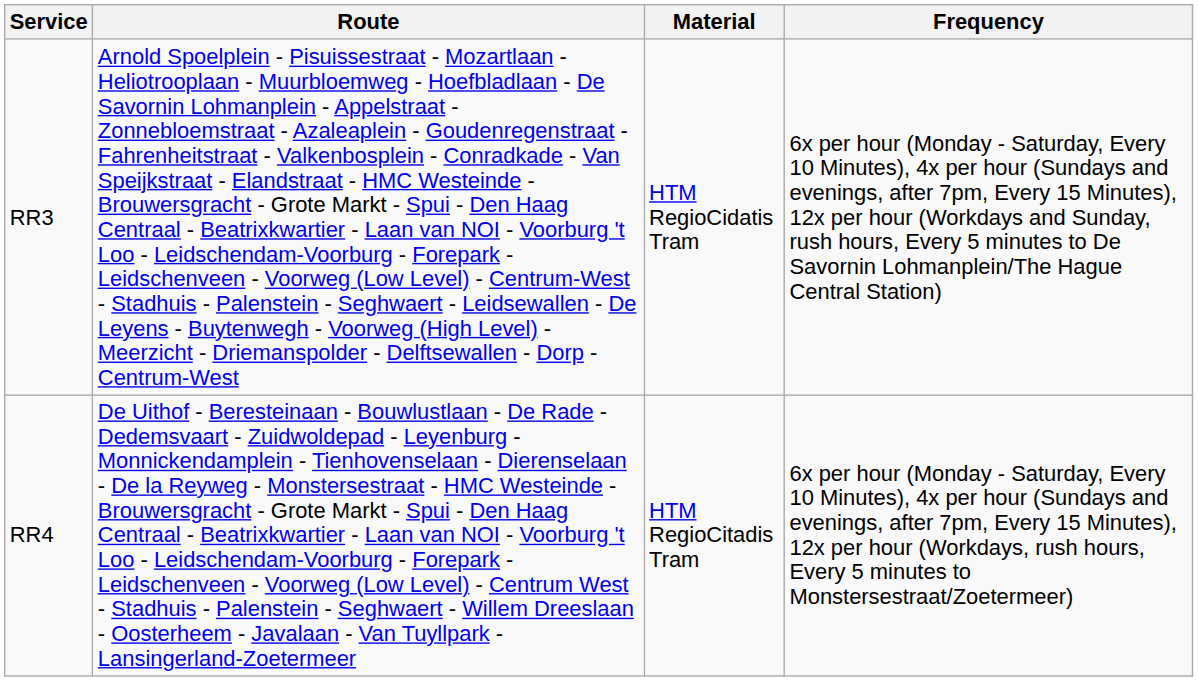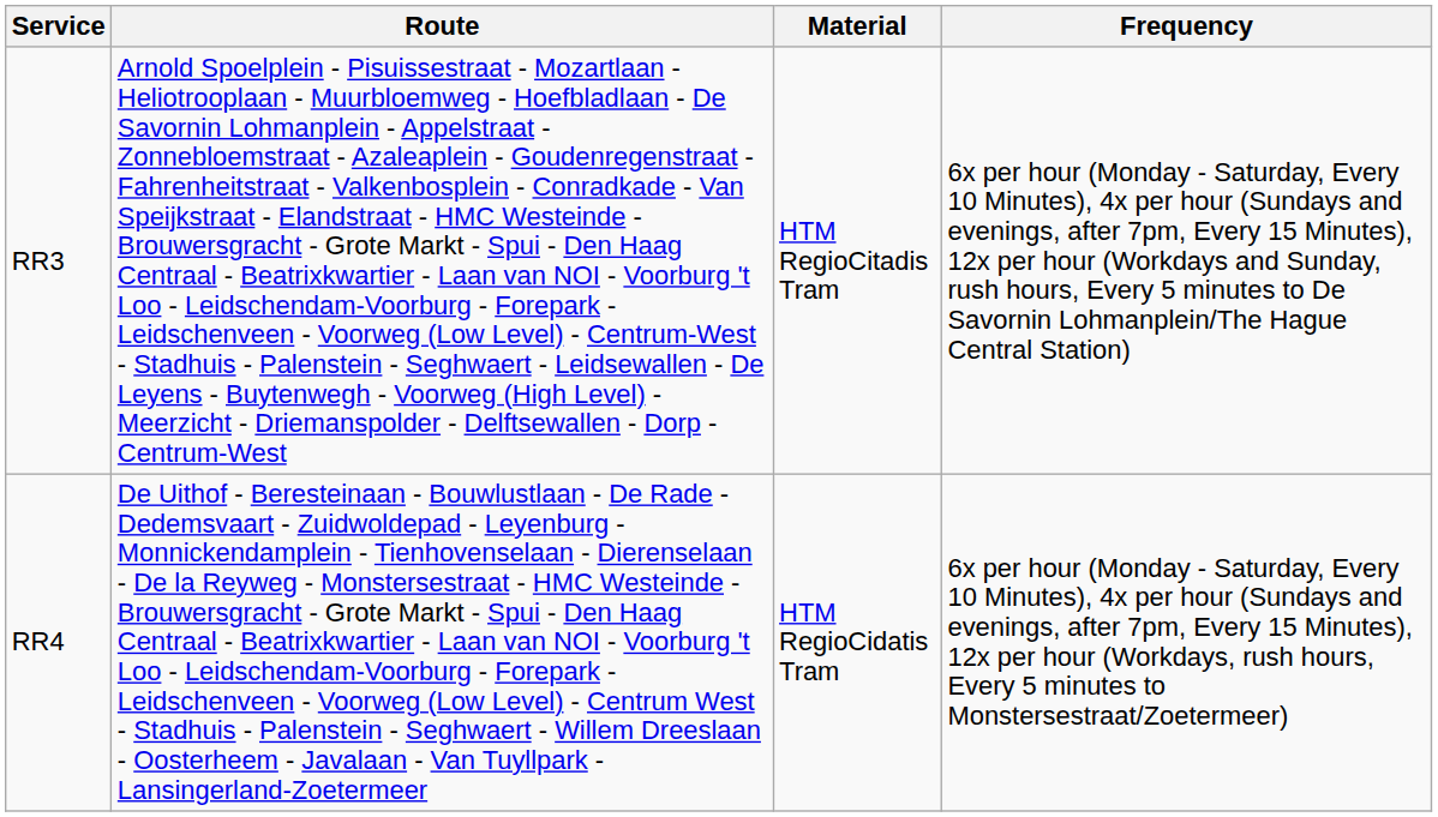 <table class="wikitable vatop">
 <tr>
 <th>Service</th>
 <th>Route</th>
 <th>Material</th>
 <th>Frequency</th>
 </tr>
 <tr>
 <td>RR3</td>
 <td><a href='#'>Arnold Spoelplein</a> - <a href='#'>Pisuissestraat</a> - <a href='#'>Mozartlaan</a> - <a href='#'>Heliotrooplaan</a> - <a href='#'>Muurbloemweg</a> - <a href='#'>Hoefbladlaan</a> - <a href='#'>De Savornin Lohmanplein</a> - <a href='#'>Appelstraat</a> - <a href='#'>Zonnebloemstraat</a> - <a href='#'>Azaleaplein</a> - <a href='#'>Goudenregenstraat</a> - <a href='#'>Fahrenheitstraat</a> - <a href='#'>Valkenbosplein</a> - <a href='#'>Conradkade</a> - <a href='#'>Van Speijkstraat</a> - <a href='#'>Elandstraat</a> - <a href='#'>HMC Westeinde</a> - <a href='#'>Brouwersgracht</a> - Grote Markt - <a href='#'>Spui</a> - <a href='#'>Den Haag Centraal</a> - <a href='#'>Beatrixkwartier</a> - <a href='#'>Laan van NOI</a> - <a href='#'>Voorburg 't Loo</a> - <a href='#'>Leidschendam-Voorburg</a> - <a href='#'>Forepark</a> - <a href='#'>Leidschenveen</a> - <a href='#'>Voorweg (Low Level)</a> - <a href='#'>Centrum-West</a> - <a href='#'>Stadhuis</a> - <a href='#'>Palenstein</a> - <a href='#'>Seghwaert</a> - <a href='#'>Leidsewallen</a> - <a href='#'>De Leyens</a> - <a href='#'>Buytenwegh</a> - <a href='#'>Voorweg (High Level)</a> - <a href='#'>Meerzicht</a> - <a href='#'>Driemanspolder</a> - <a href='#'>Delftsewallen</a> - <a href='#'>Dorp</a> - <a href='#'>Centrum-West</a></td>
-<td><a href='#'>HTM</a> RegioCidatis Tram</td>
+<td><a href='#'>HTM</a> RegioCitadis Tram</td>
 <td>6x per hour (Monday - Saturday, Every 10 Minutes), 4x per hour (Sundays and evenings, after 7pm, Every 15 Minutes), 12x per hour (Workdays and Sunday, rush hours, Every 5 minutes to De Savornin Lohmanplein/The Hague Central Station)</td>
 </tr>
 <tr>
 <td>RR4</td>
 <td><a href='#'>De Uithof</a> - <a href='#'>Beresteinaan</a> - <a href='#'>Bouwlustlaan</a> - <a href='#'>De Rade</a> - <a href='#'>Dedemsvaart</a> - <a href='#'>Zuidwoldepad</a> - <a href='#'>Leyenburg</a> - <a href='#'>Monnickendamplein</a> - <a href='#'>Tienhovenselaan</a> - <a href='#'>Dierenselaan</a> - <a href='#'>De la Reyweg</a> - <a href='#'>Monstersestraat</a> - <a href='#'>HMC Westeinde</a> - <a href='#'>Brouwersgracht</a> - Grote Markt - <a href='#'>Spui</a> - <a href='#'>Den Haag Centraal</a> - <a href='#'>Beatrixkwartier</a> - <a href='#'>Laan van NOI</a> - <a href='#'>Voorburg 't Loo</a> - <a href='#'>Leidschendam-Voorburg</a> - <a href='#'>Forepark</a> - <a href='#'>Leidschenveen</a> - <a href='#'>Voorweg (Low Level)</a> - <a href='#'>Centrum West</a> - <a href='#'>Stadhuis</a> - <a href='#'>Palenstein</a> - <a href='#'>Seghwaert</a> - <a href='#'>Willem Dreeslaan</a> - <a href='#'>Oosterheem</a> - <a href='#'>Javalaan</a> - <a href='#'>Van Tuyllpark</a> - <a href='#'>Lansingerland-Zoetermeer</a></td>
-<td><a href='#'>HTM</a> RegioCitadis Tram</td>
+<td><a href='#'>HTM</a> RegioCidatis Tram</td>
 <td>6x per hour (Monday - Saturday, Every 10 Minutes), 4x per hour (Sundays and evenings, after 7pm, Every 15 Minutes), 12x per hour (Workdays, rush hours, Every 5 minutes to Monstersestraat/Zoetermeer)</td>
 </tr>
 </table>
